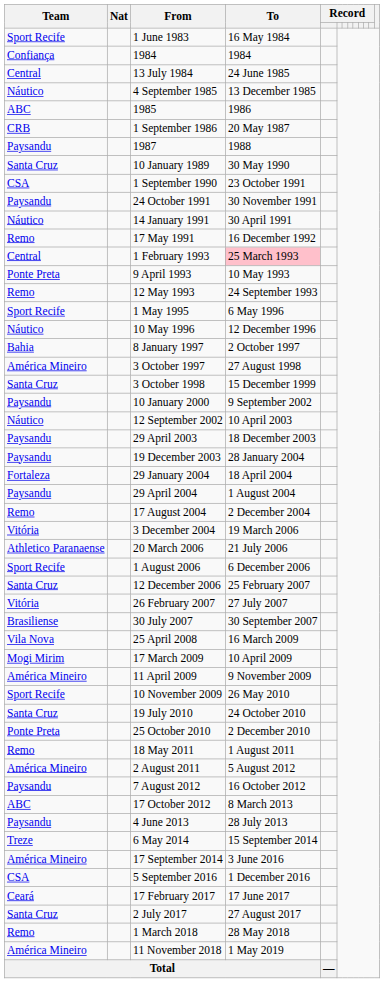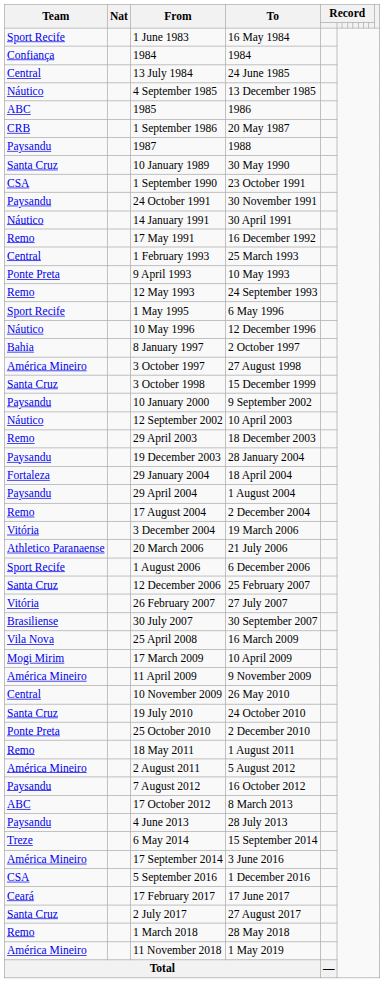 <table class="wikitable" style="text-align: center">
 <tr>
 <th rowspan="2">Team</th>
 <th rowspan="2">Nat</th>
 <th rowspan="2">From</th>
 <th rowspan="2">To</th>
 <th colspan="8">Record</th>
 <th rowspan=2></th>
 </tr>
 <tr>
 <th></th>
 <th></th>
 <th></th>
 <th></th>
 <th></th>
 <th></th>
 <th></th>
 <th></th>
 </tr>
 <tr>
 <td align=left><a href='#'>Sport Recife</a></td>
 <td></td>
 <td align=left>1 June 1983</td>
 <td align=left>16 May 1984<br></td>
 <td></td>
 </tr>
 <tr>
 <td align=left><a href='#'>Confiança</a></td>
 <td></td>
 <td align=left>1984</td>
 <td align=left>1984<br></td>
 <td></td>
 </tr>
 <tr>
 <td align=left><a href='#'>Central</a></td>
 <td></td>
 <td align=left>13 July 1984</td>
 <td align=left>24 June 1985<br></td>
 <td></td>
 </tr>
 <tr>
 <td align=left><a href='#'>Náutico</a></td>
 <td></td>
 <td align=left>4 September 1985</td>
 <td align=left>13 December 1985<br></td>
 <td></td>
 </tr>
 <tr>
 <td align=left><a href='#'>ABC</a></td>
 <td></td>
 <td align=left>1985</td>
 <td align=left>1986<br></td>
 <td></td>
 </tr>
 <tr>
 <td align=left><a href='#'>CRB</a></td>
 <td></td>
 <td align=left>1 September 1986</td>
 <td align=left>20 May 1987<br></td>
 <td></td>
 </tr>
 <tr>
 <td align=left><a href='#'>Paysandu</a></td>
 <td></td>
 <td align=left>1987</td>
 <td align=left>1988<br></td>
 <td></td>
 </tr>
 <tr>
 <td align=left><a href='#'>Santa Cruz</a></td>
 <td></td>
 <td align=left>10 January 1989</td>
 <td align=left>30 May 1990<br></td>
 <td></td>
 </tr>
 <tr>
 <td align=left><a href='#'>CSA</a></td>
 <td></td>
 <td align=left>1 September 1990</td>
 <td align=left>23 October 1991<br></td>
 <td></td>
 </tr>
 <tr>
 <td align=left><a href='#'>Paysandu</a></td>
 <td></td>
 <td align=left>24 October 1991</td>
 <td align=left>30 November 1991<br></td>
 <td></td>
 </tr>
 <tr>
 <td align=left><a href='#'>Náutico</a></td>
 <td></td>
 <td align=left>14 January 1991</td>
 <td align=left>30 April 1991<br></td>
 <td></td>
 </tr>
 <tr>
 <td align=left><a href='#'>Remo</a></td>
 <td></td>
 <td align=left>17 May 1991</td>
 <td align=left>16 December 1992<br></td>
 <td></td>
 </tr>
 <tr>
 <td align=left><a href='#'>Central</a></td>
 <td></td>
 <td align=left>1 February 1993</td>
-<td align=left style="background: pink;">25 March 1993<br></td>
+<td align=left>25 March 1993<br></td>
 <td></td>
 </tr>
 <tr>
 <td align=left><a href='#'>Ponte Preta</a></td>
 <td></td>
 <td align=left>9 April 1993</td>
 <td align=left>10 May 1993<br></td>
 <td></td>
 </tr>
 <tr>
 <td align=left><a href='#'>Remo</a></td>
 <td></td>
 <td align=left>12 May 1993</td>
 <td align=left>24 September 1993<br></td>
 <td></td>
 </tr>
 <tr>
 <td align=left><a href='#'>Sport Recife</a></td>
 <td></td>
 <td align=left>1 May 1995</td>
 <td align=left>6 May 1996<br></td>
 <td></td>
 </tr>
 <tr>
 <td align=left><a href='#'>Náutico</a></td>
 <td></td>
 <td align=left>10 May 1996</td>
 <td align=left>12 December 1996<br></td>
 <td></td>
 </tr>
 <tr>
 <td align=left><a href='#'>Bahia</a></td>
 <td></td>
 <td align=left>8 January 1997</td>
 <td align=left>2 October 1997<br></td>
 <td></td>
 </tr>
 <tr>
 <td align=left><a href='#'>América Mineiro</a></td>
 <td></td>
 <td align=left>3 October 1997</td>
 <td align=left>27 August 1998<br></td>
 <td></td>
 </tr>
 <tr>
 <td align=left><a href='#'>Santa Cruz</a></td>
 <td></td>
 <td align=left>3 October 1998</td>
 <td align=left>15 December 1999<br></td>
 <td></td>
 </tr>
 <tr>
 <td align=left><a href='#'>Paysandu</a></td>
 <td></td>
 <td align=left>10 January 2000</td>
 <td align=left>9 September 2002<br></td>
 <td></td>
 </tr>
 <tr>
 <td align=left><a href='#'>Náutico</a></td>
 <td></td>
 <td align=left>12 September 2002</td>
 <td align=left>10 April 2003<br></td>
 <td></td>
 </tr>
 <tr>
-<td align=left><a href='#'>Paysandu</a></td>
+<td align=left><a href='#'>Remo</a></td>
 <td></td>
 <td align=left>29 April 2003</td>
 <td align=left>18 December 2003<br></td>
 <td></td>
 </tr>
 <tr>
 <td align=left><a href='#'>Paysandu</a></td>
 <td></td>
 <td align=left>19 December 2003</td>
 <td align=left>28 January 2004<br></td>
 <td></td>
 </tr>
 <tr>
 <td align=left><a href='#'>Fortaleza</a></td>
 <td></td>
 <td align=left>29 January 2004</td>
 <td align=left>18 April 2004<br></td>
 <td></td>
 </tr>
 <tr>
 <td align=left><a href='#'>Paysandu</a></td>
 <td></td>
 <td align=left>29 April 2004</td>
 <td align=left>1 August 2004<br></td>
 <td></td>
 </tr>
 <tr>
 <td align=left><a href='#'>Remo</a></td>
 <td></td>
 <td align=left>17 August 2004</td>
 <td align=left>2 December 2004<br></td>
 <td></td>
 </tr>
 <tr>
 <td align=left><a href='#'>Vitória</a></td>
 <td></td>
 <td align=left>3 December 2004</td>
 <td align=left>19 March 2006<br></td>
 <td></td>
 </tr>
 <tr>
 <td align=left><a href='#'>Athletico Paranaense</a></td>
 <td></td>
 <td align=left>20 March 2006</td>
 <td align=left>21 July 2006<br></td>
 <td></td>
 </tr>
 <tr>
 <td align=left><a href='#'>Sport Recife</a></td>
 <td></td>
 <td align=left>1 August 2006</td>
 <td align=left>6 December 2006<br></td>
 <td></td>
 </tr>
 <tr>
 <td align=left><a href='#'>Santa Cruz</a></td>
 <td></td>
 <td align=left>12 December 2006</td>
 <td align=left>25 February 2007<br></td>
 <td></td>
 </tr>
 <tr>
 <td align=left><a href='#'>Vitória</a></td>
 <td></td>
 <td align=left>26 February 2007</td>
 <td align=left>27 July 2007<br></td>
 <td></td>
 </tr>
 <tr>
 <td align=left><a href='#'>Brasiliense</a></td>
 <td></td>
 <td align=left>30 July 2007</td>
 <td align=left>30 September 2007<br></td>
 <td></td>
 </tr>
 <tr>
 <td align=left><a href='#'>Vila Nova</a></td>
 <td></td>
 <td align=left>25 April 2008</td>
 <td align=left>16 March 2009<br></td>
 <td></td>
 </tr>
 <tr>
 <td align=left><a href='#'>Mogi Mirim</a></td>
 <td></td>
 <td align=left>17 March 2009</td>
 <td align=left>10 April 2009<br></td>
 <td></td>
 </tr>
 <tr>
 <td align=left><a href='#'>América Mineiro</a></td>
 <td></td>
 <td align=left>11 April 2009</td>
 <td align=left>9 November 2009<br></td>
 <td></td>
 </tr>
 <tr>
-<td align=left><a href='#'>Sport Recife</a></td>
+<td align=left><a href='#'>Central</a></td>
 <td></td>
 <td align=left>10 November 2009</td>
 <td align=left>26 May 2010<br></td>
 <td></td>
 </tr>
 <tr>
 <td align=left><a href='#'>Santa Cruz</a></td>
 <td></td>
 <td align=left>19 July 2010</td>
 <td align=left>24 October 2010<br></td>
 <td></td>
 </tr>
 <tr>
 <td align=left><a href='#'>Ponte Preta</a></td>
 <td></td>
 <td align=left>25 October 2010</td>
 <td align=left>2 December 2010<br></td>
 <td></td>
 </tr>
 <tr>
 <td align=left><a href='#'>Remo</a></td>
 <td></td>
 <td align=left>18 May 2011</td>
 <td align=left>1 August 2011<br></td>
 <td></td>
 </tr>
 <tr>
 <td align=left><a href='#'>América Mineiro</a></td>
 <td></td>
 <td align=left>2 August 2011</td>
 <td align=left>5 August 2012<br></td>
 <td></td>
 </tr>
 <tr>
 <td align=left><a href='#'>Paysandu</a></td>
 <td></td>
 <td align=left>7 August 2012</td>
 <td align=left>16 October 2012<br></td>
 <td></td>
 </tr>
 <tr>
 <td align=left><a href='#'>ABC</a></td>
 <td></td>
 <td align=left>17 October 2012</td>
 <td align=left>8 March 2013<br></td>
 <td></td>
 </tr>
 <tr>
 <td align=left><a href='#'>Paysandu</a></td>
 <td></td>
 <td align=left>4 June 2013</td>
 <td align=left>28 July 2013<br></td>
 <td></td>
 </tr>
 <tr>
 <td align=left><a href='#'>Treze</a></td>
 <td></td>
 <td align=left>6 May 2014</td>
 <td align=left>15 September 2014<br></td>
 <td></td>
 </tr>
 <tr>
 <td align=left><a href='#'>América Mineiro</a></td>
 <td></td>
 <td align=left>17 September 2014</td>
 <td align=left>3 June 2016<br></td>
 <td></td>
 </tr>
 <tr>
 <td align=left><a href='#'>CSA</a></td>
 <td></td>
 <td align=left>5 September 2016</td>
 <td align=left>1 December 2016<br></td>
 <td></td>
 </tr>
 <tr>
 <td align=left><a href='#'>Ceará</a></td>
 <td></td>
 <td align=left>17 February 2017</td>
 <td align=left>17 June 2017<br></td>
 <td></td>
 </tr>
 <tr>
 <td align=left><a href='#'>Santa Cruz</a></td>
 <td></td>
 <td align=left>2 July 2017</td>
 <td align=left>27 August 2017<br></td>
 <td></td>
 </tr>
 <tr>
 <td align=left><a href='#'>Remo</a></td>
 <td></td>
 <td align=left>1 March 2018</td>
 <td align=left>28 May 2018<br></td>
 <td></td>
 </tr>
 <tr>
 <td align=left><a href='#'>América Mineiro</a></td>
 <td></td>
 <td align=left>11 November 2018</td>
 <td align=left>1 May 2019<br></td>
 <td></td>
 </tr>
 <tr>
 <th colspan="4">Total<br></th>
 <th>—</th>
 </tr>
 </table>
